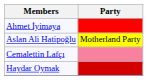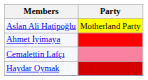 <table class=wikitable style="border:1px solid #8888aa; background-color:#f7f8ff; padding:0px; font-size:90%;">
 <tr>
 <th>Members</th>
 <th>Party</th>
 </tr>
 <tr>
+<td><a href='#'>Aslan Ali Hatipoğlu</a></td>
+<td style="background: #ffff00">Motherland Party</td>
+</tr>
+<tr>
 <td><a href='#'>Ahmet İyimaya</a></td>
 <td style="background: #ff0000"></td>
-</tr>
-<tr>
-<td><a href='#'>Aslan Ali Hatipoğlu</a></td>
-<td style="background: #ffff00">Motherland Party</td>
 </tr>
 <tr>
 <td><a href='#'>Cemalettin Lafçı</a></td>
 <td style="background: #F7819F"></td>
 </tr>
 <tr>
 <td><a href='#'>Haydar Oymak</a></td>
 <td style="background: #d40000"></td>
 </tr>
 <tr>
 </tr>
 </table>
